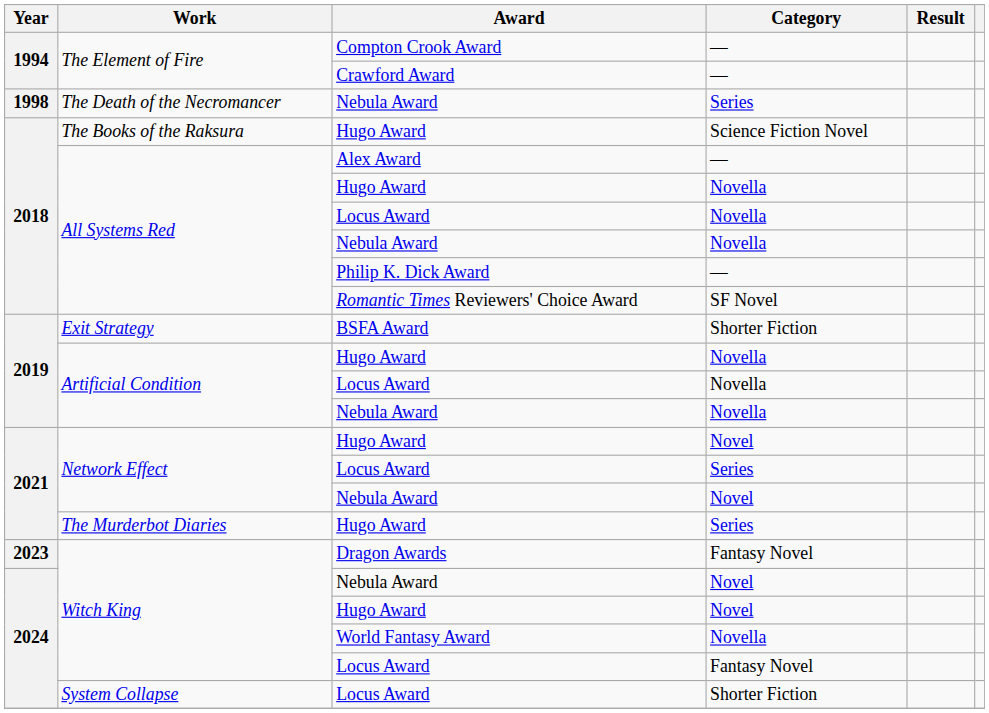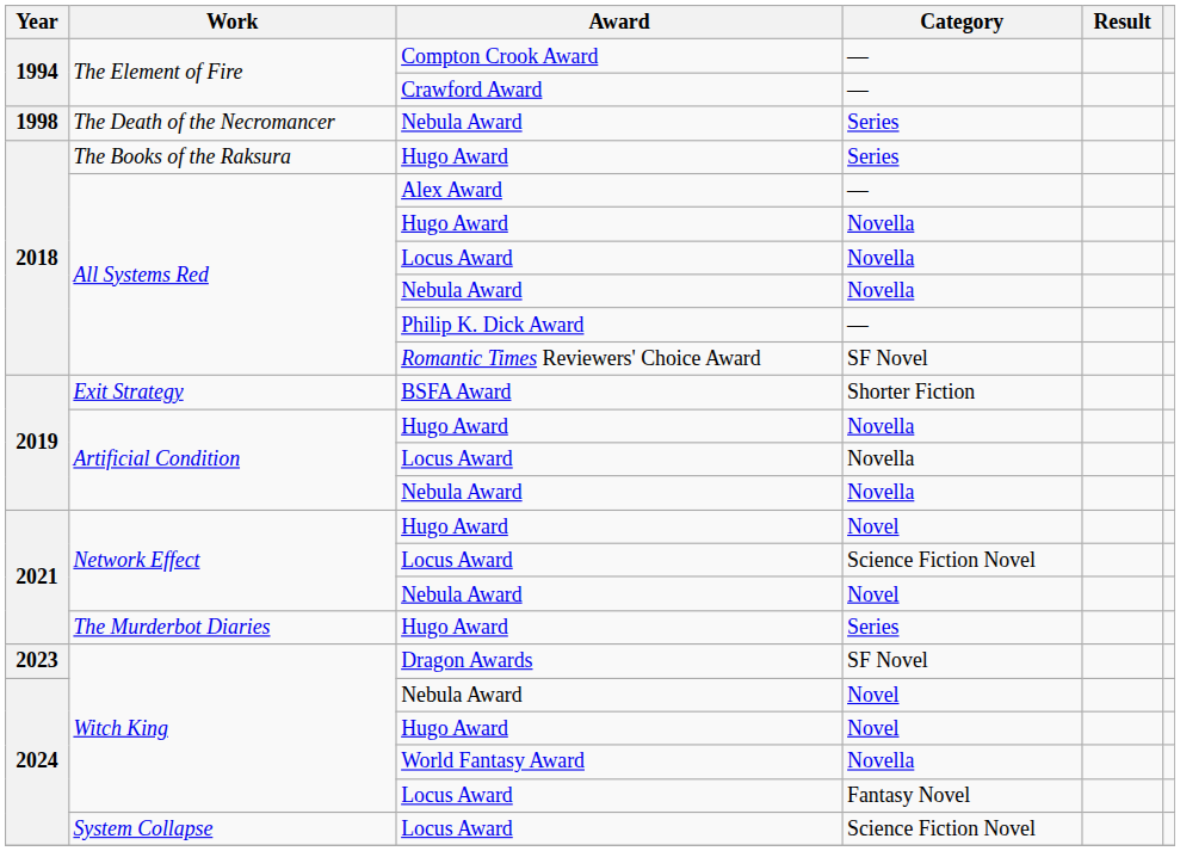 <table class="wikitable sortable" style="width:100%">
 <tr>
 <th>Year</th>
 <th>Work</th>
 <th>Award</th>
 <th>Category</th>
 <th>Result</th>
 <th></th>
 </tr>
 <tr>
 <th rowspan="2" align="center">1994</th>
 <td rowspan="2"><em>The Element of Fire</em></td>
 <td><a href='#'>Compton Crook Award</a></td>
 <td>—</td>
 <td></td>
 <td align=center></td>
 </tr>
 <tr>
 <td><a href='#'>Crawford Award</a></td>
 <td>—</td>
 <td></td>
 <td align=center></td>
 </tr>
 <tr>
 <th align="center">1998</th>
 <td><em>The Death of the Necromancer</em></td>
 <td><a href='#'>Nebula Award</a></td>
 <td><a href='#'>Series</a></td>
 <td></td>
 <td align=center></td>
 </tr>
 <tr>
 <th rowspan="7">2018</th>
 <td><em>The Books of the Raksura</em></td>
 <td><a href='#'>Hugo Award</a></td>
-<td>Science Fiction Novel</td>
+<td><a href='#'>Series</a></td>
 <td></td>
 <td align="center"></td>
 </tr>
 <tr>
 <td rowspan="6"><em><a href='#'>All Systems Red</a></em></td>
 <td><a href='#'>Alex Award</a></td>
 <td>—</td>
 <td></td>
 <td align="center"></td>
 </tr>
 <tr>
 <td><a href='#'>Hugo Award</a></td>
 <td><a href='#'>Novella</a></td>
 <td></td>
 <td align="center"></td>
 </tr>
 <tr>
 <td><a href='#'>Locus Award</a></td>
 <td><a href='#'>Novella</a></td>
 <td></td>
 <td align=center></td>
 </tr>
 <tr>
 <td><a href='#'>Nebula Award</a></td>
 <td><a href='#'>Novella</a></td>
 <td></td>
 <td align=center></td>
 </tr>
 <tr>
 <td><a href='#'>Philip K. Dick Award</a></td>
 <td>—</td>
 <td></td>
 <td align=center></td>
 </tr>
 <tr>
 <td><em><a href='#'>Romantic Times</a></em> Reviewers' Choice Award</td>
 <td>SF Novel</td>
 <td></td>
 <td align=center></td>
 </tr>
 <tr>
 <th rowspan="4" align="center">2019</th>
 <td><em><a href='#'>Exit Strategy</a></em></td>
 <td><a href='#'>BSFA Award</a></td>
 <td>Shorter Fiction</td>
 <td></td>
 <td align=center></td>
 </tr>
 <tr>
 <td rowspan="3"><em><a href='#'>Artificial Condition</a></em></td>
 <td><a href='#'>Hugo Award</a></td>
 <td><a href='#'>Novella</a></td>
 <td></td>
 <td align=center></td>
 </tr>
 <tr>
 <td><a href='#'>Locus Award</a></td>
 <td>Novella</td>
 <td></td>
 <td align=center></td>
 </tr>
 <tr>
 <td><a href='#'>Nebula Award</a></td>
 <td><a href='#'>Novella</a></td>
 <td></td>
 <td align=center></td>
 </tr>
 <tr>
 <th rowspan="4">2021</th>
 <td rowspan="3"><em><a href='#'>Network Effect</a></em></td>
 <td><a href='#'>Hugo Award</a></td>
 <td><a href='#'>Novel</a></td>
 <td></td>
 <td align="center"></td>
 </tr>
 <tr>
 <td><a href='#'>Locus Award</a></td>
-<td><a href='#'>Series</a></td>
+<td>Science Fiction Novel</td>
 <td></td>
 <td align="center"></td>
 </tr>
 <tr>
 <td><a href='#'>Nebula Award</a></td>
 <td><a href='#'>Novel</a></td>
 <td></td>
 <td align="center"></td>
 </tr>
 <tr>
 <td><em><a href='#'>The Murderbot Diaries</a></em></td>
 <td><a href='#'>Hugo Award</a></td>
 <td><a href='#'>Series</a></td>
 <td></td>
 <td align="center"></td>
 </tr>
 <tr>
 <th align="center">2023</th>
 <td rowspan="5"><em><a href='#'>Witch King</a></em></td>
 <td><a href='#'>Dragon Awards</a></td>
-<td Dragon Award for Fantasy Novel>Fantasy Novel</td>
+<td>SF Novel</td>
 <td></td>
 <td align=center></td>
 </tr>
 <tr>
 <th rowspan="5">2024</th>
 <td>Nebula Award</td>
 <td><a href='#'>Novel</a></td>
 <td></td>
 <td align=center></td>
 </tr>
 <tr>
 <td><a href='#'>Hugo Award</a></td>
 <td><a href='#'>Novel</a></td>
 <td></td>
 <td align="center"></td>
 </tr>
 <tr>
 <td><a href='#'>World Fantasy Award</a></td>
 <td><a href='#'>Novella</a></td>
 <td></td>
 <td align="center"></td>
 </tr>
 <tr>
 <td><a href='#'>Locus Award</a></td>
 <td>Fantasy Novel</td>
 <td></td>
 <td align="center"></td>
 </tr>
 <tr>
 <td><em><a href='#'>System Collapse</a></em></td>
 <td><a href='#'>Locus Award</a></td>
-<td>Shorter Fiction</td>
+<td>Science Fiction Novel</td>
 <td></td>
 <td align="center"></td>
 </tr>
 <tr>
 </tr>
 </table>
